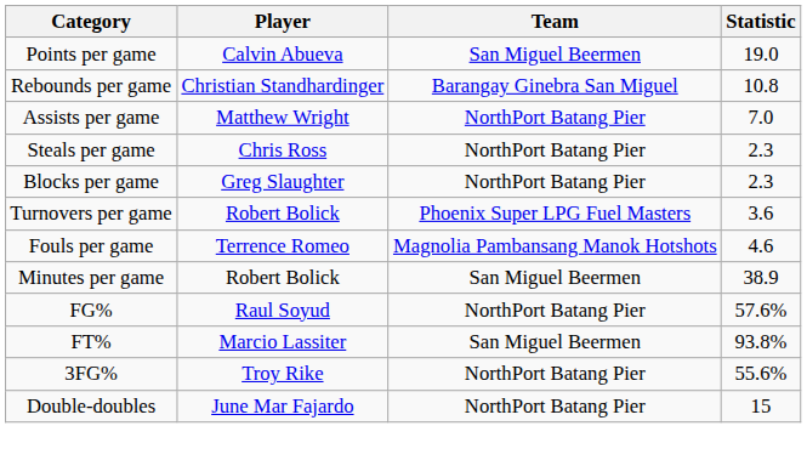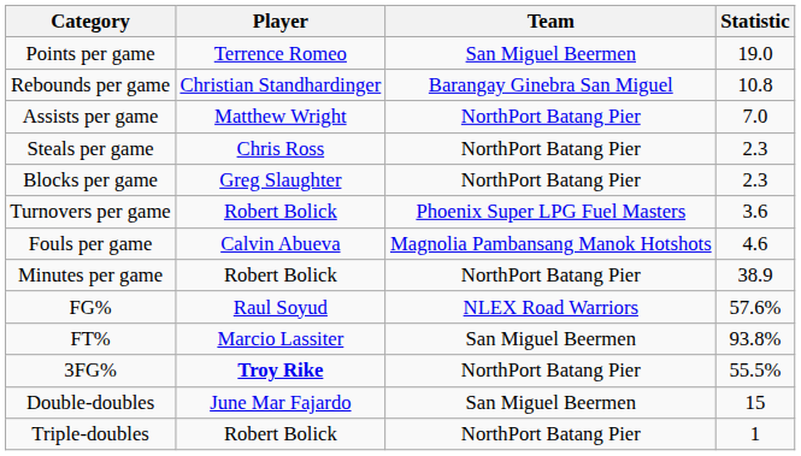 <table class="wikitable" style="text-align:center">
 <tr>
 <th>Category</th>
 <th>Player</th>
 <th>Team</th>
 <th>Statistic</th>
 </tr>
 <tr>
 <td>Points per game</td>
-<td><a href='#'>Calvin Abueva</a></td>
+<td><a href='#'>Terrence Romeo</a></td>
 <td><a href='#'>San Miguel Beermen</a></td>
 <td>19.0</td>
 </tr>
 <tr>
 <td>Rebounds per game</td>
 <td><a href='#'>Christian Standhardinger</a></td>
 <td><a href='#'>Barangay Ginebra San Miguel</a></td>
 <td>10.8</td>
 </tr>
 <tr>
 <td>Assists per game</td>
 <td><a href='#'>Matthew Wright</a></td>
 <td><a href='#'>NorthPort Batang Pier</a></td>
 <td>7.0</td>
 </tr>
 <tr>
 <td>Steals per game</td>
 <td><a href='#'>Chris Ross</a></td>
 <td>NorthPort Batang Pier</td>
 <td>2.3</td>
 </tr>
 <tr>
 <td>Blocks per game</td>
 <td><a href='#'>Greg Slaughter</a></td>
 <td>NorthPort Batang Pier</td>
 <td>2.3</td>
 </tr>
 <tr>
 <td>Turnovers per game</td>
 <td><a href='#'>Robert Bolick</a></td>
 <td><a href='#'>Phoenix Super LPG Fuel Masters</a></td>
 <td>3.6</td>
 </tr>
 <tr>
 <td>Fouls per game</td>
-<td><a href='#'>Terrence Romeo</a></td>
+<td><a href='#'>Calvin Abueva</a></td>
 <td><a href='#'>Magnolia Pambansang Manok Hotshots</a></td>
 <td>4.6</td>
 </tr>
 <tr>
 <td>Minutes per game</td>
 <td>Robert Bolick</td>
-<td>San Miguel Beermen</td>
+<td>NorthPort Batang Pier</td>
 <td>38.9</td>
 </tr>
 <tr>
 <td>FG%</td>
 <td><a href='#'>Raul Soyud</a></td>
-<td>NorthPort Batang Pier</td>
+<td><a href='#'>NLEX Road Warriors</a></td>
 <td>57.6%</td>
 </tr>
 <tr>
 <td>FT%</td>
 <td><a href='#'>Marcio Lassiter</a></td>
 <td>San Miguel Beermen</td>
 <td>93.8%</td>
 </tr>
 <tr>
 <td>3FG%</td>
-<td><a href='#'>Troy Rike</a></td>
+<td><strong><a href='#'>Troy Rike</a></strong></td>
 <td>NorthPort Batang Pier</td>
-<td>55.6%</td>
+<td>55.5%</td>
 </tr>
 <tr>
 <td>Double-doubles</td>
 <td><a href='#'>June Mar Fajardo</a></td>
-<td>NorthPort Batang Pier</td>
+<td>San Miguel Beermen</td>
 <td>15</td>
 </tr>
+<tr>
+<td>Triple-doubles</td>
+<td>Robert Bolick</td>
+<td>NorthPort Batang Pier</td>
+<td>1</td>
+</tr>
 </table>
